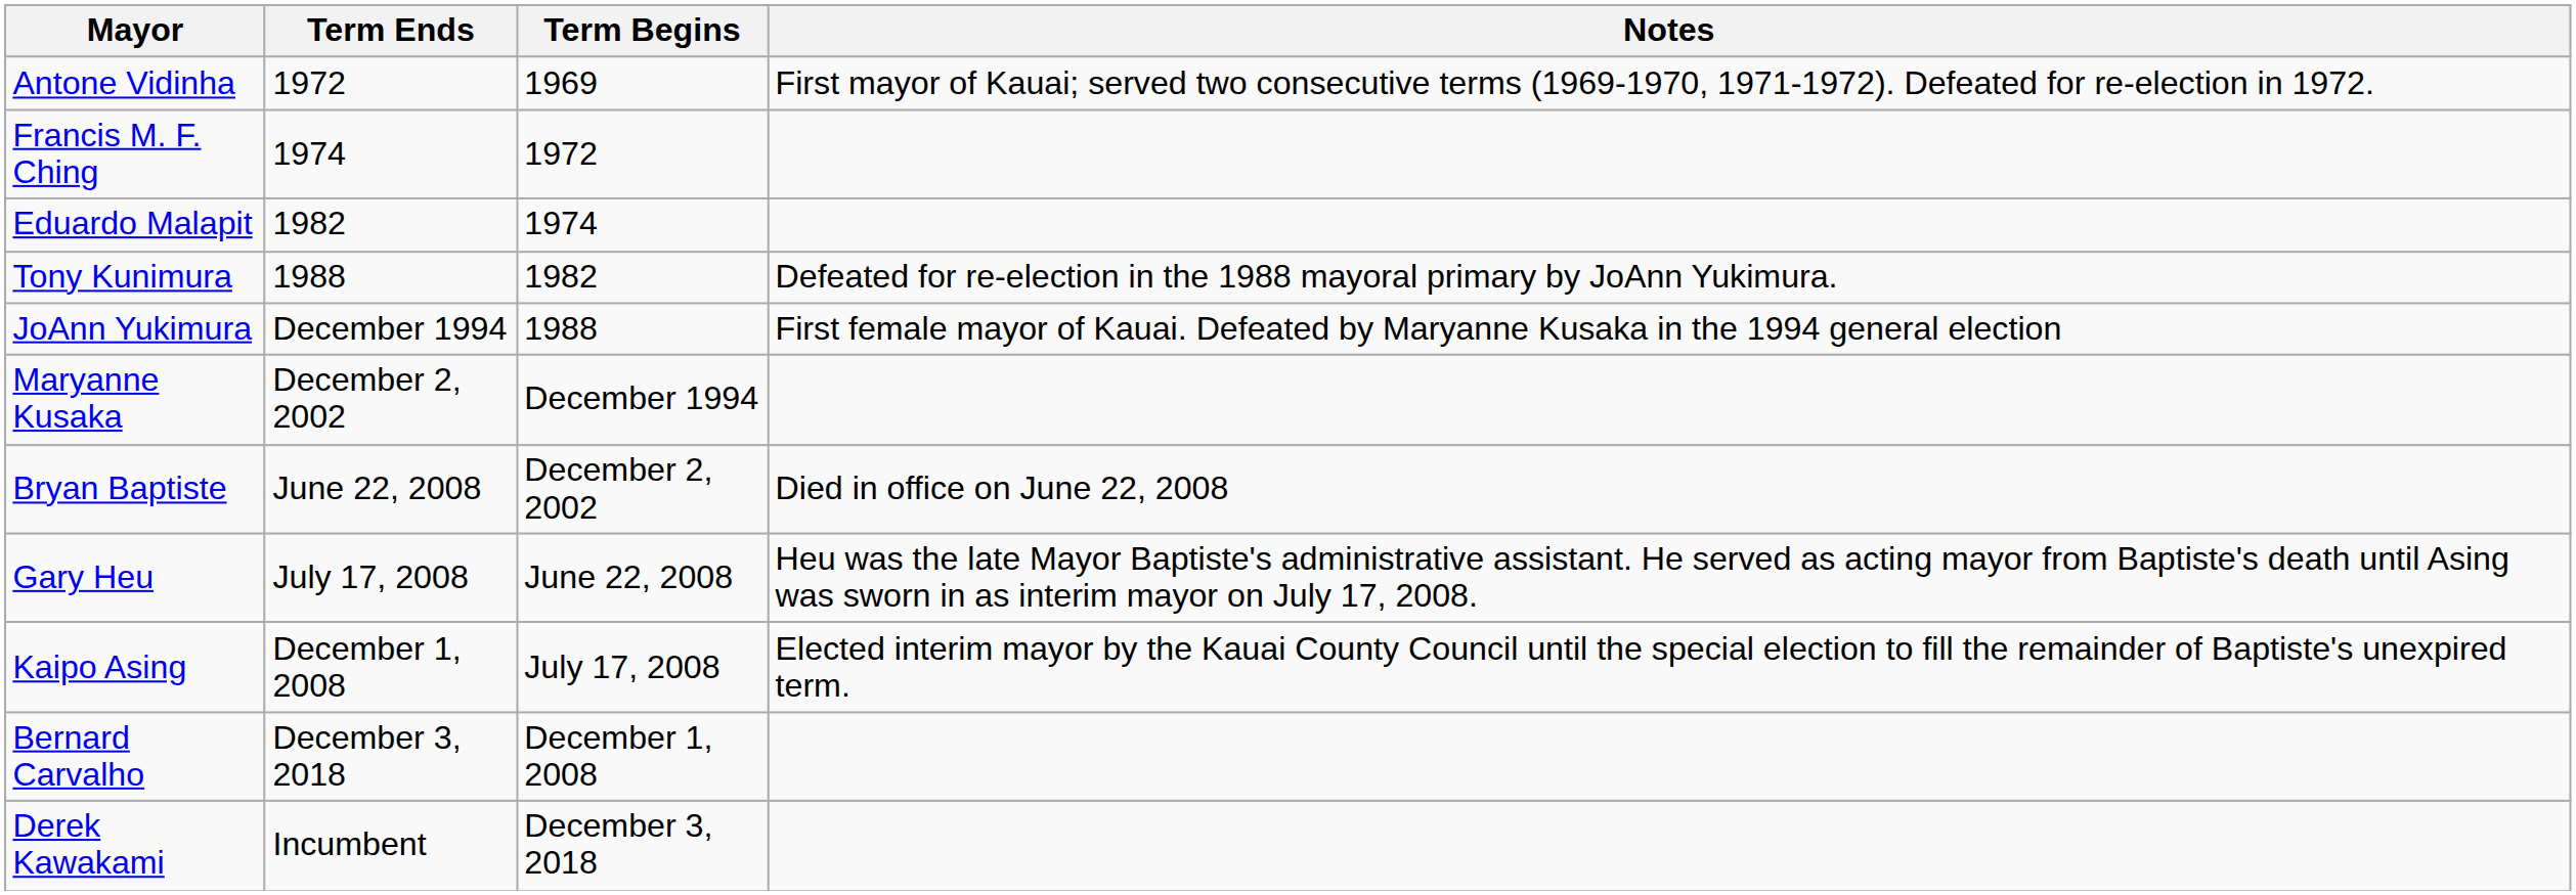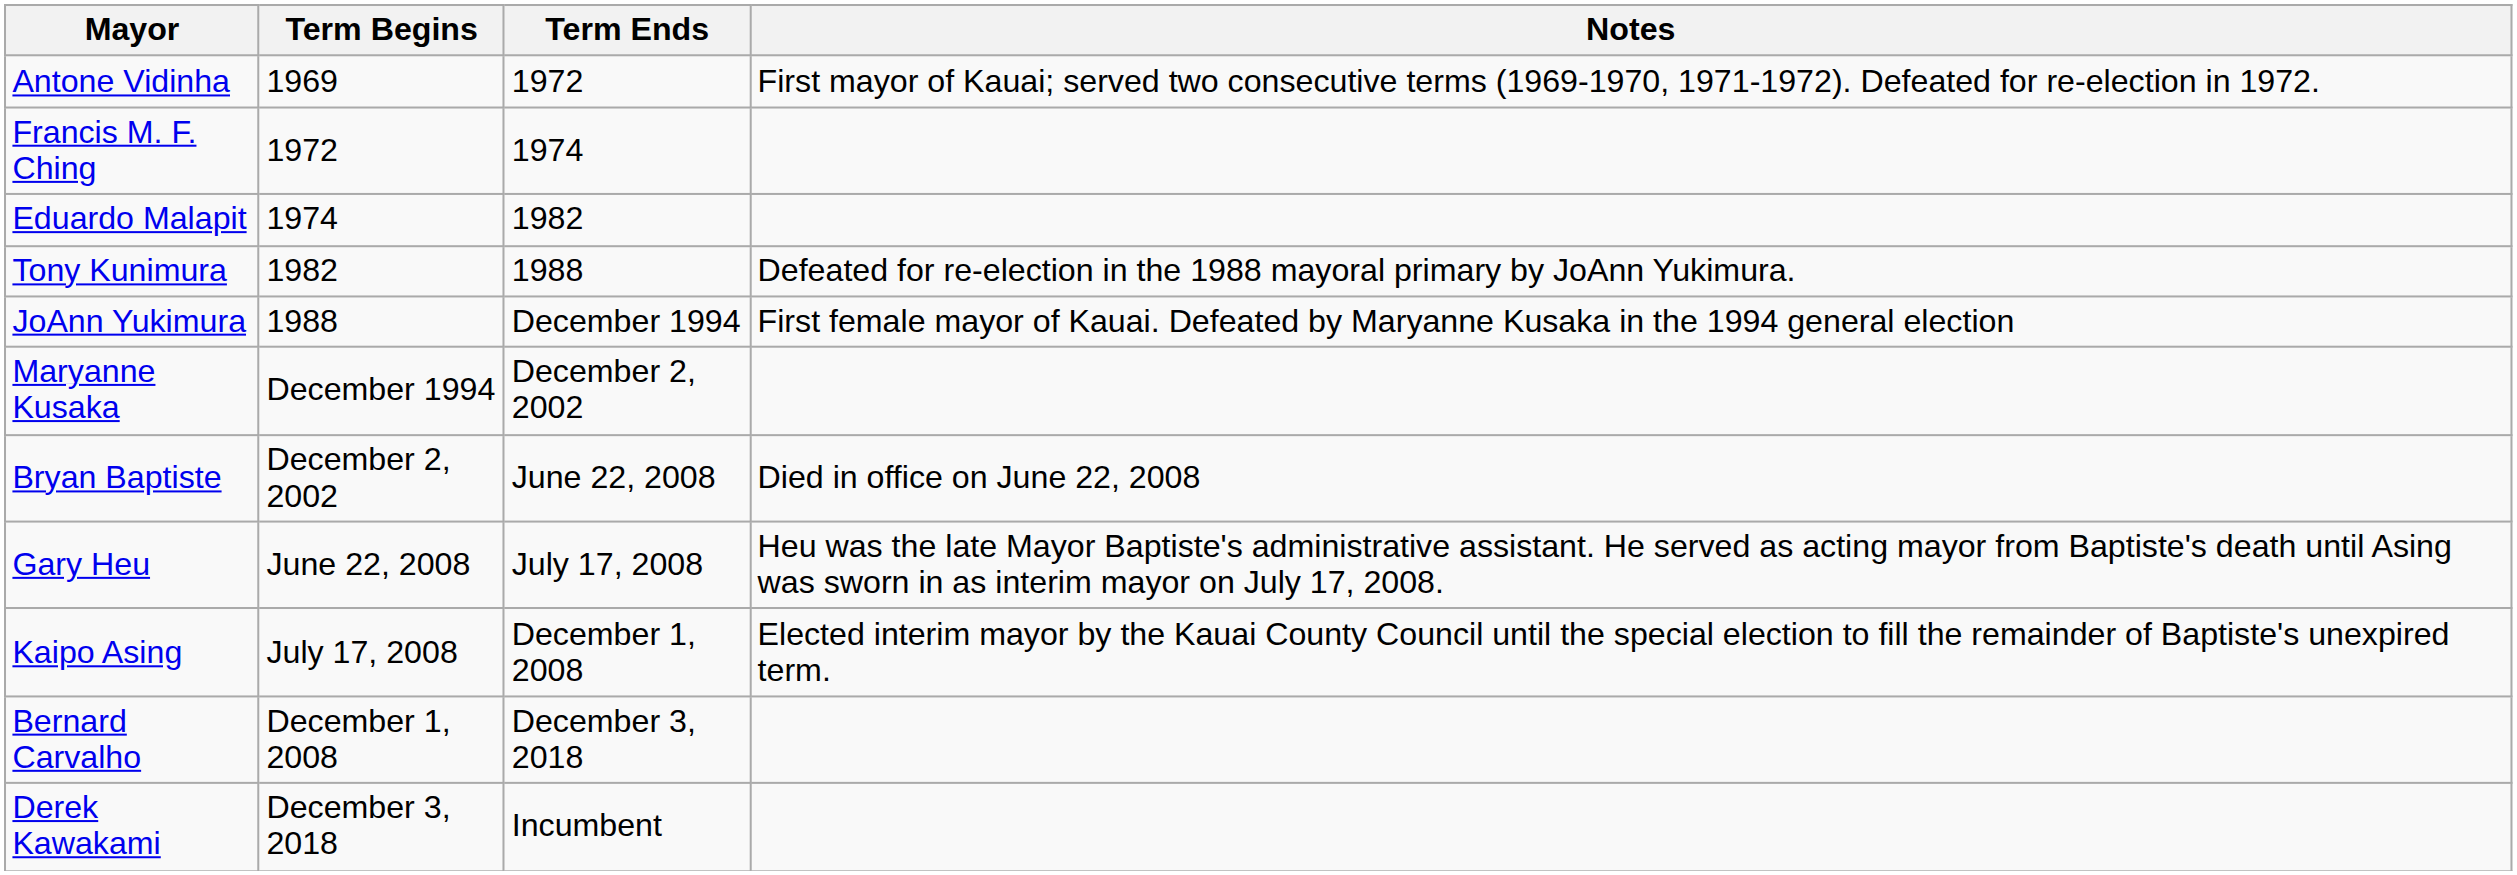 <table class="wikitable">
 <tr>
 <th>Mayor</th>
+<th>Term Begins</th>
 <th>Term Ends</th>
-<th>Term Begins</th>
 <th>Notes</th>
 </tr>
 <tr>
 <td><a href='#'>Antone Vidinha</a></td>
+<td>1969</td>
 <td>1972</td>
-<td>1969</td>
 <td>First mayor of Kauai; served two consecutive terms (1969-1970, 1971-1972). Defeated for re-election in 1972.</td>
 </tr>
 <tr>
 <td><a href='#'>Francis M. F. Ching</a></td>
+<td>1972</td>
 <td>1974</td>
-<td>1972</td>
 <td></td>
 </tr>
 <tr>
 <td><a href='#'>Eduardo Malapit</a></td>
+<td>1974</td>
 <td>1982</td>
-<td>1974</td>
 <td></td>
 </tr>
 <tr>
 <td><a href='#'>Tony Kunimura</a></td>
+<td>1982</td>
 <td>1988</td>
-<td>1982</td>
 <td>Defeated for re-election in the 1988 mayoral primary by JoAnn Yukimura.</td>
 </tr>
 <tr>
 <td><a href='#'>JoAnn Yukimura</a></td>
+<td>1988</td>
 <td>December 1994</td>
-<td>1988</td>
 <td>First female mayor of Kauai. Defeated by Maryanne Kusaka in the 1994 general election</td>
 </tr>
 <tr>
 <td><a href='#'>Maryanne Kusaka</a></td>
+<td>December 1994</td>
 <td>December 2, 2002</td>
-<td>December 1994</td>
 <td></td>
 </tr>
 <tr>
 <td><a href='#'>Bryan Baptiste</a></td>
+<td>December 2, 2002</td>
 <td>June 22, 2008</td>
-<td>December 2, 2002</td>
 <td>Died in office on June 22, 2008</td>
 </tr>
 <tr>
 <td><a href='#'>Gary Heu</a></td>
+<td>June 22, 2008</td>
 <td>July 17, 2008</td>
-<td>June 22, 2008</td>
 <td>Heu was the late Mayor Baptiste's administrative assistant. He served as acting mayor from Baptiste's death until Asing was sworn in as interim mayor on July 17, 2008.</td>
 </tr>
 <tr>
 <td><a href='#'>Kaipo Asing</a></td>
+<td>July 17, 2008</td>
 <td>December 1, 2008</td>
-<td>July 17, 2008</td>
 <td>Elected interim mayor by the Kauai County Council until the special election to fill the remainder of Baptiste's unexpired term.</td>
 </tr>
 <tr>
 <td><a href='#'>Bernard Carvalho</a></td>
+<td>December 1, 2008</td>
 <td>December 3, 2018</td>
-<td>December 1, 2008</td>
 <td></td>
 </tr>
 <tr>
 <td><a href='#'>Derek Kawakami</a></td>
+<td>December 3, 2018</td>
 <td>Incumbent</td>
-<td>December 3, 2018</td>
 <td></td>
 </tr>
 </table>
